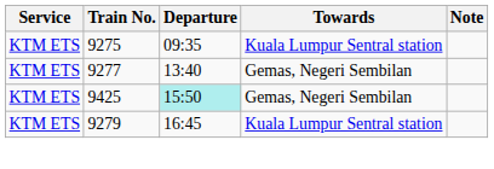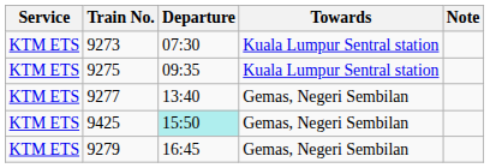 <table class="wikitable">
 <tr>
 <th>Service</th>
 <th>Train No.</th>
 <th>Departure</th>
 <th>Towards</th>
 <th>Note</th>
+</tr>
+<tr>
+<td><a href='#'>KTM ETS</a></td>
+<td>9273</td>
+<td>07:30</td>
+<td><a href='#'>Kuala Lumpur Sentral station</a></td>
+<td></td>
 </tr>
 <tr>
 <td><a href='#'>KTM ETS</a></td>
 <td>9275</td>
 <td>09:35</td>
 <td><a href='#'>Kuala Lumpur Sentral station</a></td>
 <td></td>
 </tr>
 <tr>
 <td><a href='#'>KTM ETS</a></td>
 <td>9277</td>
 <td>13:40</td>
 <td>Gemas, Negeri Sembilan</td>
 <td></td>
 </tr>
 <tr>
 <td><a href='#'>KTM ETS</a></td>
 <td>9425</td>
 <td style="background: paleturquoise;">15:50</td>
 <td>Gemas, Negeri Sembilan</td>
 <td></td>
 </tr>
 <tr>
 <td><a href='#'>KTM ETS</a></td>
 <td>9279</td>
 <td>16:45</td>
-<td><a href='#'>Kuala Lumpur Sentral station</a></td>
+<td>Gemas, Negeri Sembilan</td>
 <td></td>
 </tr>
 </table>
